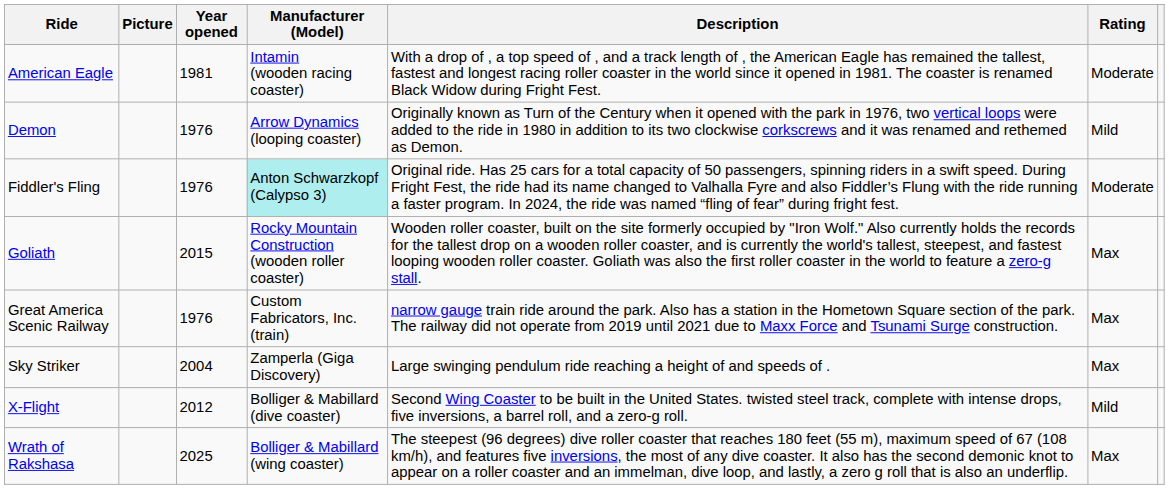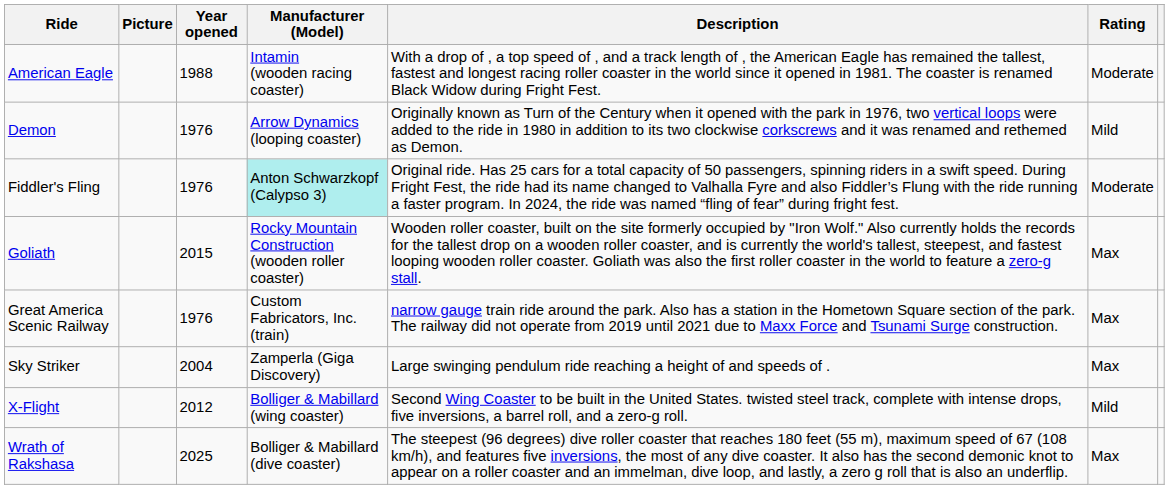 <table class="wikitable sortable">
 <tr>
 <th>Ride</th>
 <th>Picture</th>
 <th>Year opened</th>
 <th>Manufacturer<br>(Model)</th>
 <th>Description</th>
 <th>Rating</th>
 <th></th>
 </tr>
 <tr>
 <td><a href='#'>American Eagle</a></td>
 <td></td>
-<td>1981</td>
+<td>1988</td>
 <td><a href='#'>Intamin</a><br>(wooden racing coaster)</td>
 <td>With a drop of , a top speed of , and a track length of , the American Eagle has remained the tallest, fastest and longest racing roller coaster in the world since it opened in 1981. The coaster is renamed Black Widow during Fright Fest.</td>
 <td>Moderate</td>
 <td></td>
 </tr>
 <tr>
 <td><a href='#'>Demon</a></td>
 <td></td>
 <td>1976</td>
 <td><a href='#'>Arrow Dynamics</a> <br> (looping coaster)</td>
 <td>Originally known as Turn of the Century when it opened with the park in 1976, two <a href='#'>vertical loops</a> were added to the ride in 1980 in addition to its two clockwise <a href='#'>corkscrews</a> and it was renamed and rethemed as Demon.</td>
 <td>Mild</td>
 <td></td>
 </tr>
 <tr>
 <td>Fiddler's Fling</td>
 <td></td>
 <td>1976</td>
 <td style="background: paleturquoise;">Anton Schwarzkopf<br>(Calypso 3)</td>
 <td>Original ride. Has 25 cars for a total capacity of 50 passengers, spinning riders in a swift speed. During Fright Fest, the ride had its name changed to Valhalla Fyre and also Fiddler’s Flung with the ride running a faster program. In 2024, the ride was named “fling of fear” during fright fest.</td>
 <td>Moderate</td>
 <td></td>
 </tr>
 <tr>
 <td><a href='#'>Goliath</a></td>
 <td></td>
 <td>2015</td>
 <td><a href='#'>Rocky Mountain Construction</a> <br> (wooden roller coaster)</td>
 <td>Wooden roller coaster, built on the site formerly occupied by "Iron Wolf." Also currently holds the records for the tallest drop on a wooden roller coaster, and is currently the world's tallest, steepest, and fastest looping wooden roller coaster. Goliath was also the first roller coaster in the world to feature a <a href='#'>zero-g stall</a>.</td>
 <td>Max</td>
 <td></td>
 </tr>
 <tr>
 <td>Great America Scenic Railway</td>
 <td></td>
 <td>1976</td>
 <td>Custom Fabricators, Inc.<br>(train)</td>
 <td> <a href='#'>narrow gauge</a> train ride around the park. Also has a station in the Hometown Square section of the park. The railway did not operate from 2019 until 2021 due to <a href='#'>Maxx Force</a> and <a href='#'>Tsunami Surge</a> construction.</td>
 <td>Max</td>
 <td></td>
 </tr>
 <tr>
 <td>Sky Striker</td>
 <td></td>
 <td>2004</td>
 <td>Zamperla (Giga Discovery)</td>
 <td>Large swinging pendulum ride reaching a height of  and speeds of .</td>
 <td>Max</td>
 <td><br></td>
 </tr>
 <tr>
 <td><a href='#'>X-Flight</a></td>
 <td></td>
 <td>2012</td>
-<td>Bolliger & Mabillard (dive coaster)</td>
+<td><a href='#'>Bolliger & Mabillard</a><br>(wing coaster)</td>
 <td>Second <a href='#'>Wing Coaster</a> to be built in the United States.  twisted steel track, complete with intense drops, five inversions, a barrel roll, and a zero-g roll.</td>
 <td>Mild</td>
 <td></td>
 </tr>
 <tr>
 <td><a href='#'>Wrath of Rakshasa</a></td>
 <td></td>
 <td>2025</td>
-<td><a href='#'>Bolliger & Mabillard</a><br>(wing coaster)</td>
+<td>Bolliger & Mabillard (dive coaster)</td>
 <td>The steepest (96 degrees) dive roller coaster that reaches 180 feet (55 m), maximum speed of  67 (108 km/h), and features five <a href='#'>inversions</a>, the most of any dive coaster. It also has the second demonic knot to appear on a roller coaster and an immelman, dive loop, and lastly, a zero g roll that is also an underflip.</td>
 <td>Max</td>
 <td></td>
 </tr>
 </table>
